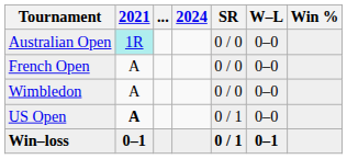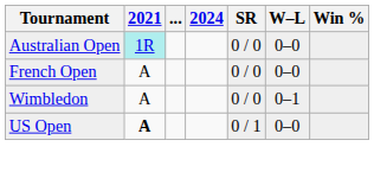 <table class="wikitable" style=text-align:center>
 <tr>
 <th>Tournament</th>
 <th><a href='#'>2021</a></th>
 <th>...</th>
 <th><a href='#'>2024</a></th>
 <th>SR</th>
 <th>W–L</th>
 <th>Win %</th>
 </tr>
 <tr>
 <td align=left style="background:#efefef;"><a href='#'>Australian Open</a></td>
 <td style="background:#afeeee;"><a href='#'>1R</a></td>
 <td></td>
 <td></td>
 <td style="background:#efefef;">0 / 0</td>
 <td style="background:#efefef;">0–0</td>
 <td style="background:#efefef;"></td>
 </tr>
 <tr>
 <td align=left style="background:#efefef;"><a href='#'>French Open</a></td>
 <td>A</td>
 <td></td>
 <td></td>
 <td style="background:#efefef;">0 / 0</td>
 <td style="background:#efefef;">0–0</td>
 <td style="background:#efefef;"></td>
 </tr>
 <tr>
 <td align=left style="background:#efefef;"><a href='#'>Wimbledon</a></td>
 <td>A</td>
 <td></td>
 <td></td>
 <td style="background:#efefef;">0 / 0</td>
-<td style="background:#efefef;">0–0</td>
+<td style="background:#efefef;">0–1</td>
 <td style="background:#efefef;"></td>
 </tr>
 <tr>
 <td align=left style="background:#efefef;"><a href='#'>US Open</a></td>
 <td><strong>A</strong></td>
 <td></td>
 <td></td>
 <td style="background:#efefef;">0 / 1</td>
 <td style="background:#efefef;">0–0</td>
 <td style="background:#efefef;"></td>
 </tr>
-<tr style=background:#efefef;font-weight:bold>
-<td align=left>Win–loss</td>
-<td>0–1</td>
-<td></td>
-<td></td>
-<td>0 / 1</td>
-<td>0–1</td>
-<td></td>
-</tr>
 </table>
